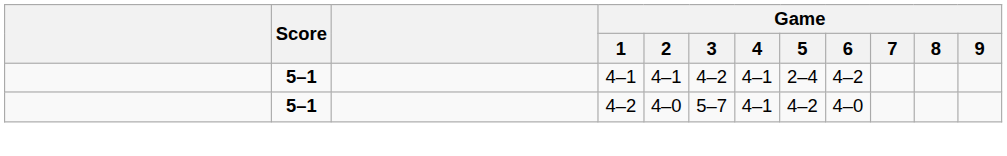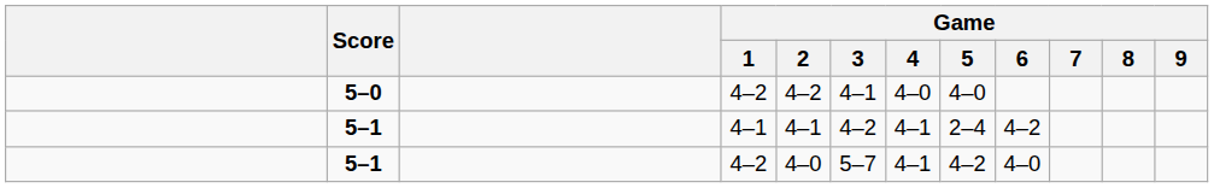 <table class="wikitable" style="text-align: center;">
 <tr>
 <th rowspan=2 align="right" width="270"></th>
 <th rowspan=2 width="45">Score</th>
 <th rowspan=2 align="left" width="270"></th>
 <th colspan=9>Game</th>
 </tr>
 <tr>
 <th width="35">1</th>
 <th width="35">2</th>
 <th width="35">3</th>
 <th width="35">4</th>
 <th width="35">5</th>
 <th width="35">6</th>
 <th width="35">7</th>
 <th width="35">8</th>
 <th width="35">9</th>
+</tr>
+<tr>
+<td align=left><strong><br></strong></td>
+<td align=center><strong>5–0</strong></td>
+<td align=left><br></td>
+<td>4–2</td>
+<td>4–2</td>
+<td>4–1</td>
+<td>4–0</td>
+<td>4–0</td>
+<td></td>
+<td></td>
+<td></td>
+<td></td>
 </tr>
 <tr>
 <td align=left><strong><br></strong></td>
 <td align=center><strong>5–1</strong></td>
 <td align=left><br></td>
 <td>4–1</td>
 <td>4–1</td>
 <td>4–2</td>
 <td>4–1</td>
 <td>2–4</td>
 <td>4–2</td>
 <td></td>
 <td></td>
 <td></td>
 </tr>
 <tr>
 <td align=left><strong><br></strong></td>
 <td align=center><strong>5–1</strong></td>
 <td align=left><br></td>
 <td>4–2</td>
 <td>4–0</td>
 <td>5–7</td>
 <td>4–1</td>
 <td>4–2</td>
 <td>4–0</td>
 <td></td>
 <td></td>
 <td></td>
 </tr>
 </table>
